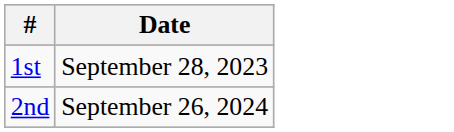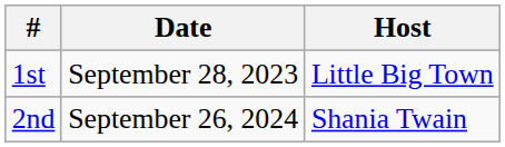 <table class="wikitable">
 <tr>
 <th>#</th>
 <th>Date</th>
+<th>Host</th>
 </tr>
 <tr>
 <td><a href='#'>1st</a></td>
 <td>September 28, 2023</td>
+<td><a href='#'>Little Big Town</a></td>
 </tr>
 <tr>
 <td><a href='#'>2nd</a></td>
 <td>September 26, 2024</td>
+<td><a href='#'>Shania Twain</a></td>
 </tr>
 </table>
